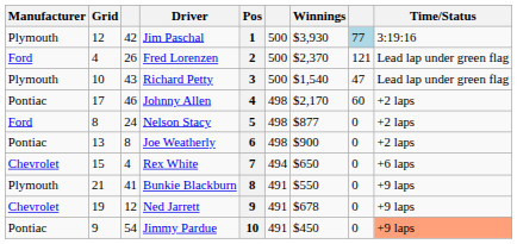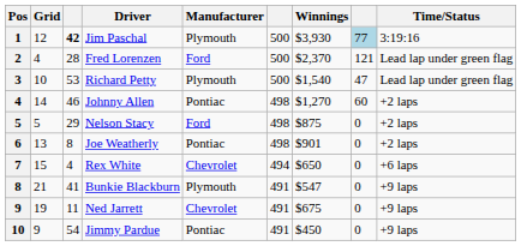 <table class="sortable wikitable" style="font-size:95%">
 <tr>
-<th>Manufacturer</th>
+<th>Pos</th>
 <th>Grid</th>
 <th></th>
 <th>Driver</th>
-<th>Pos</th>
+<th>Manufacturer</th>
 <th></th>
 <th>Winnings</th>
 <th></th>
 <th>Time/Status</th>
 </tr>
 <tr>
+<th>1</th>
+<td>12</td>
+<td><strong>42</strong></td>
+<td><a href='#'>Jim Paschal</a></td>
 <td>Plymouth</td>
-<td>12</td>
-<td>42</td>
-<td><a href='#'>Jim Paschal</a></td>
-<th>1</th>
 <td>500</td>
 <td>$3,930</td>
 <td style="background: lightblue;">77</td>
 <td>3:19:16</td>
 </tr>
 <tr>
+<th>2</th>
+<td>4</td>
+<td>28</td>
+<td><a href='#'>Fred Lorenzen</a></td>
 <td><a href='#'>Ford</a></td>
-<td>4</td>
-<td>26</td>
-<td><a href='#'>Fred Lorenzen</a></td>
-<th>2</th>
 <td>500</td>
 <td>$2,370</td>
 <td>121</td>
 <td>Lead lap under green flag</td>
 </tr>
 <tr>
+<th>3</th>
+<td>10</td>
+<td>53</td>
+<td><a href='#'>Richard Petty</a></td>
 <td>Plymouth</td>
-<td>10</td>
-<td>43</td>
-<td><a href='#'>Richard Petty</a></td>
-<th>3</th>
 <td>500</td>
 <td>$1,540</td>
 <td>47</td>
 <td>Lead lap under green flag</td>
 </tr>
 <tr>
-<td>Pontiac</td>
-<td>17</td>
+<th>4</th>
+<td>14</td>
 <td>46</td>
 <td><a href='#'>Johnny Allen</a></td>
-<th>4</th>
+<td>Pontiac</td>
 <td>498</td>
-<td>$2,170</td>
+<td>$1,270</td>
 <td>60</td>
 <td>+2 laps</td>
 </tr>
 <tr>
+<th>5</th>
+<td>5</td>
+<td>29</td>
+<td><a href='#'>Nelson Stacy</a></td>
 <td><a href='#'>Ford</a></td>
-<td>8</td>
-<td>24</td>
-<td><a href='#'>Nelson Stacy</a></td>
-<th>5</th>
 <td>498</td>
-<td>$877</td>
+<td>$875</td>
 <td>0</td>
 <td>+2 laps</td>
 </tr>
 <tr>
-<td>Pontiac</td>
+<th>6</th>
 <td>13</td>
 <td>8</td>
 <td><a href='#'>Joe Weatherly</a></td>
-<th>6</th>
+<td>Pontiac</td>
 <td>498</td>
-<td>$900</td>
+<td>$901</td>
 <td>0</td>
 <td>+2 laps</td>
 </tr>
 <tr>
-<td><a href='#'>Chevrolet</a></td>
+<th>7</th>
 <td>15</td>
 <td>4</td>
 <td><a href='#'>Rex White</a></td>
-<th>7</th>
+<td><a href='#'>Chevrolet</a></td>
 <td>494</td>
 <td>$650</td>
 <td>0</td>
 <td>+6 laps</td>
 </tr>
 <tr>
-<td>Plymouth</td>
+<th>8</th>
 <td>21</td>
 <td>41</td>
 <td><a href='#'>Bunkie Blackburn</a></td>
-<th>8</th>
+<td>Plymouth</td>
 <td>491</td>
-<td>$550</td>
+<td>$547</td>
 <td>0</td>
 <td>+9 laps</td>
 </tr>
 <tr>
+<th>9</th>
+<td>19</td>
+<td>11</td>
+<td><a href='#'>Ned Jarrett</a></td>
 <td><a href='#'>Chevrolet</a></td>
-<td>19</td>
-<td>12</td>
-<td><a href='#'>Ned Jarrett</a></td>
-<th>9</th>
 <td>491</td>
-<td>$678</td>
+<td>$675</td>
 <td>0</td>
 <td>+9 laps</td>
 </tr>
 <tr>
-<td>Pontiac</td>
+<th>10</th>
 <td>9</td>
 <td>54</td>
 <td><a href='#'>Jimmy Pardue</a></td>
-<th>10</th>
+<td>Pontiac</td>
 <td>491</td>
 <td>$450</td>
 <td>0</td>
-<td style="background: lightsalmon;">+9 laps</td>
+<td>+9 laps</td>
 </tr>
 </table>
